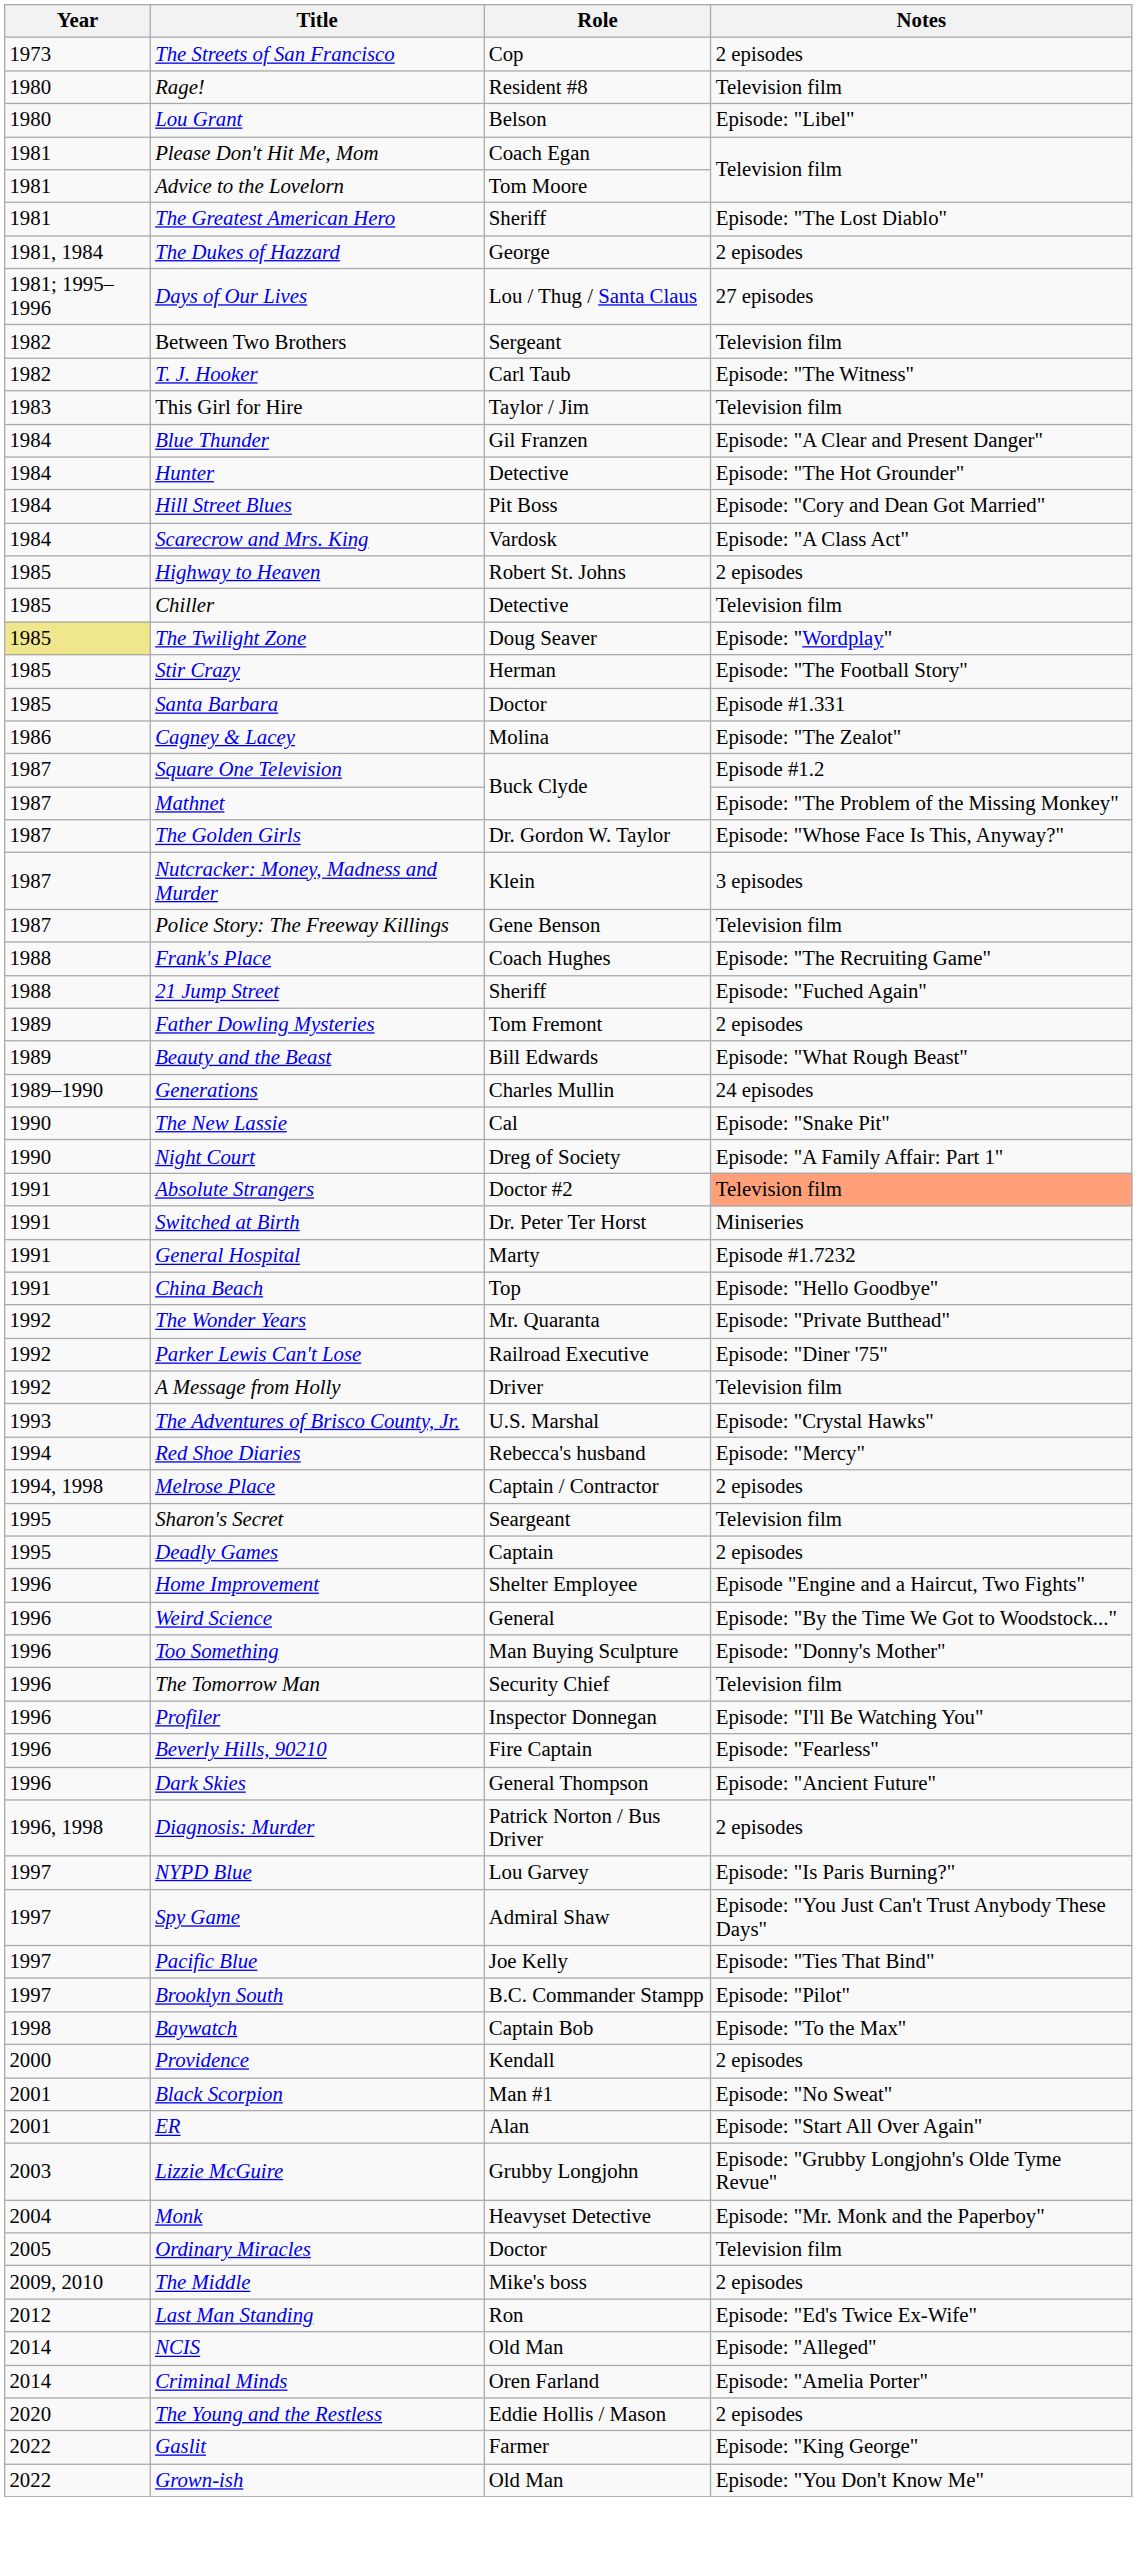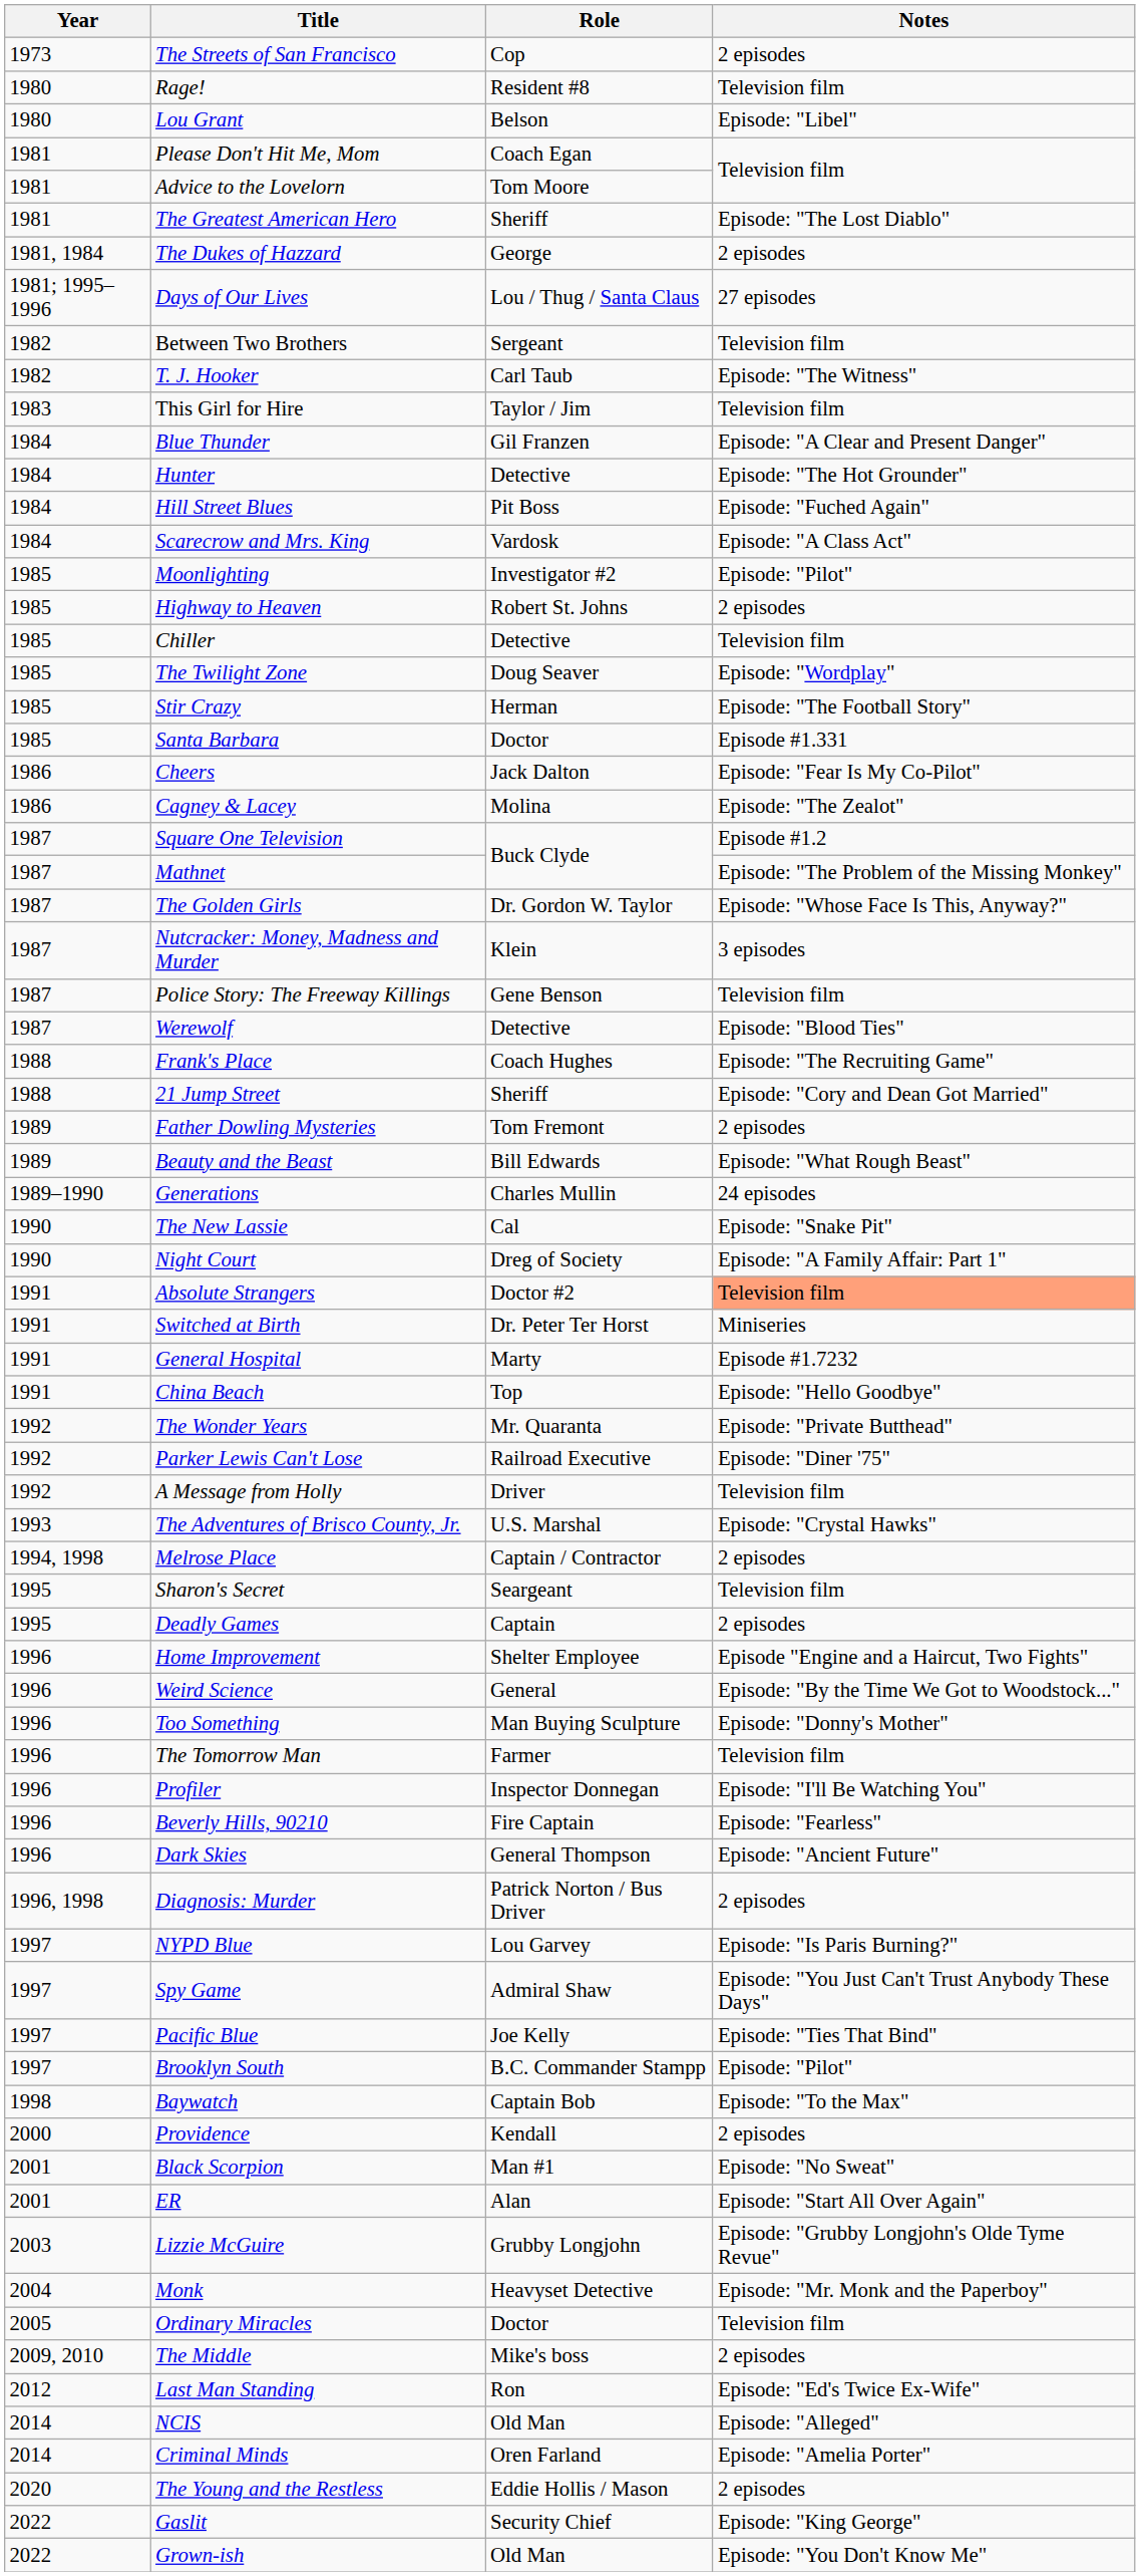 <table class="wikitable sortable">
 <tr>
 <th>Year</th>
 <th>Title</th>
 <th>Role</th>
 <th>Notes</th>
 </tr>
 <tr>
 <td>1973</td>
 <td><em><a href='#'>The Streets of San Francisco</a></em></td>
 <td>Cop</td>
 <td>2 episodes</td>
 </tr>
 <tr>
 <td>1980</td>
 <td><em>Rage!</em></td>
 <td>Resident #8</td>
 <td>Television film</td>
 </tr>
 <tr>
 <td>1980</td>
 <td><a href='#'><em>Lou Grant</em></a></td>
 <td>Belson</td>
 <td>Episode: "Libel"</td>
 </tr>
 <tr>
 <td>1981</td>
 <td><em>Please Don't Hit Me, Mom</em></td>
 <td>Coach Egan</td>
 <td rowspan="2">Television film</td>
 </tr>
 <tr>
 <td>1981</td>
 <td><em>Advice to the Lovelorn</em></td>
 <td>Tom Moore</td>
 </tr>
 <tr>
 <td>1981</td>
 <td><em><a href='#'>The Greatest American Hero</a></em></td>
 <td>Sheriff</td>
 <td>Episode: "The Lost Diablo"</td>
 </tr>
 <tr>
 <td>1981, 1984</td>
 <td><em><a href='#'>The Dukes of Hazzard</a></em></td>
 <td>George</td>
 <td>2 episodes</td>
 </tr>
 <tr>
 <td>1981; 1995–1996</td>
 <td><em><a href='#'>Days of Our Lives</a></em></td>
 <td>Lou / Thug / <a href='#'>Santa Claus</a></td>
 <td>27 episodes</td>
 </tr>
 <tr>
 <td>1982</td>
 <td>Between Two Brothers</td>
 <td>Sergeant</td>
 <td>Television film</td>
 </tr>
 <tr>
 <td>1982</td>
 <td><em><a href='#'>T. J. Hooker</a></em></td>
 <td>Carl Taub</td>
 <td>Episode: "The Witness"</td>
 </tr>
 <tr>
 <td>1983</td>
 <td>This Girl for Hire</td>
 <td>Taylor / Jim</td>
 <td>Television film</td>
 </tr>
 <tr>
 <td>1984</td>
 <td><a href='#'><em>Blue Thunder</em></a></td>
 <td>Gil Franzen</td>
 <td>Episode: "A Clear and Present Danger"</td>
 </tr>
 <tr>
 <td>1984</td>
 <td><a href='#'><em>Hunter</em></a></td>
 <td>Detective</td>
 <td>Episode: "The Hot Grounder"</td>
 </tr>
 <tr>
 <td>1984</td>
 <td><em><a href='#'>Hill Street Blues</a></em></td>
 <td>Pit Boss</td>
-<td>Episode: "Cory and Dean Got Married"</td>
+<td>Episode: "Fuched Again"</td>
 </tr>
 <tr>
 <td>1984</td>
 <td><em><a href='#'>Scarecrow and Mrs. King</a></em></td>
 <td>Vardosk</td>
 <td>Episode: "A Class Act"</td>
+</tr>
+<tr>
+<td>1985</td>
+<td><a href='#'><em>Moonlighting</em></a></td>
+<td>Investigator #2</td>
+<td>Episode: "Pilot"</td>
 </tr>
 <tr>
 <td>1985</td>
 <td><em><a href='#'>Highway to Heaven</a></em></td>
 <td>Robert St. Johns</td>
 <td>2 episodes</td>
 </tr>
 <tr>
 <td>1985</td>
 <td><em>Chiller</em></td>
 <td>Detective</td>
 <td>Television film</td>
 </tr>
 <tr>
-<td style="background: khaki;">1985</td>
+<td>1985</td>
 <td><a href='#'><em>The Twilight Zone</em></a></td>
 <td>Doug Seaver</td>
 <td>Episode: "<a href='#'>Wordplay</a>"</td>
 </tr>
 <tr>
 <td>1985</td>
 <td><a href='#'><em>Stir Crazy</em></a></td>
 <td>Herman</td>
 <td>Episode: "The Football Story"</td>
 </tr>
 <tr>
 <td>1985</td>
 <td><a href='#'><em>Santa Barbara</em></a></td>
 <td>Doctor</td>
 <td>Episode #1.331</td>
+</tr>
+<tr>
+<td>1986</td>
+<td><em><a href='#'>Cheers</a></em></td>
+<td>Jack Dalton</td>
+<td>Episode: "Fear Is My Co-Pilot"</td>
 </tr>
 <tr>
 <td>1986</td>
 <td><em><a href='#'>Cagney & Lacey</a></em></td>
 <td>Molina</td>
 <td>Episode: "The Zealot"</td>
 </tr>
 <tr>
 <td>1987</td>
 <td><em><a href='#'>Square One Television</a></em></td>
 <td rowspan="2">Buck Clyde</td>
 <td>Episode #1.2</td>
 </tr>
 <tr>
 <td>1987</td>
 <td><em><a href='#'>Mathnet</a></em></td>
 <td>Episode: "The Problem of the Missing Monkey"</td>
 </tr>
 <tr>
 <td>1987</td>
 <td><em><a href='#'>The Golden Girls</a></em></td>
 <td>Dr. Gordon W. Taylor</td>
 <td>Episode: "Whose Face Is This, Anyway?"</td>
 </tr>
 <tr>
 <td>1987</td>
 <td><em><a href='#'>Nutcracker: Money, Madness and Murder</a></em></td>
 <td>Klein</td>
 <td>3 episodes</td>
 </tr>
 <tr>
 <td>1987</td>
 <td><em>Police Story: The Freeway Killings</em></td>
 <td>Gene Benson</td>
 <td>Television film</td>
 </tr>
 <tr>
+<td>1987</td>
+<td><a href='#'><em>Werewolf</em></a></td>
+<td>Detective</td>
+<td>Episode: "Blood Ties"</td>
+</tr>
+<tr>
 <td>1988</td>
 <td><em><a href='#'>Frank's Place</a></em></td>
 <td>Coach Hughes</td>
 <td>Episode: "The Recruiting Game"</td>
 </tr>
 <tr>
 <td>1988</td>
 <td><em><a href='#'>21 Jump Street</a></em></td>
 <td>Sheriff</td>
-<td>Episode: "Fuched Again"</td>
+<td>Episode: "Cory and Dean Got Married"</td>
 </tr>
 <tr>
 <td>1989</td>
 <td><em><a href='#'>Father Dowling Mysteries</a></em></td>
 <td>Tom Fremont</td>
 <td>2 episodes</td>
 </tr>
 <tr>
 <td>1989</td>
 <td><a href='#'><em>Beauty and the Beast</em></a></td>
 <td>Bill Edwards</td>
 <td>Episode: "What Rough Beast"</td>
 </tr>
 <tr>
 <td>1989–1990</td>
 <td><a href='#'><em>Generations</em></a></td>
 <td>Charles Mullin</td>
 <td>24 episodes</td>
 </tr>
 <tr>
 <td>1990</td>
 <td><em><a href='#'>The New Lassie</a></em></td>
 <td>Cal</td>
 <td>Episode: "Snake Pit"</td>
 </tr>
 <tr>
 <td>1990</td>
 <td><em><a href='#'>Night Court</a></em></td>
 <td>Dreg of Society</td>
 <td>Episode: "A Family Affair: Part 1"</td>
 </tr>
 <tr>
 <td>1991</td>
 <td><em><a href='#'>Absolute Strangers</a></em></td>
 <td>Doctor #2</td>
 <td style="background: lightsalmon;">Television film</td>
 </tr>
 <tr>
 <td>1991</td>
 <td><a href='#'><em>Switched at Birth</em></a></td>
 <td>Dr. Peter Ter Horst</td>
 <td>Miniseries</td>
 </tr>
 <tr>
 <td>1991</td>
 <td><em><a href='#'>General Hospital</a></em></td>
 <td>Marty</td>
 <td>Episode #1.7232</td>
 </tr>
 <tr>
 <td>1991</td>
 <td><em><a href='#'>China Beach</a></em></td>
 <td>Top</td>
 <td>Episode: "Hello Goodbye"</td>
 </tr>
 <tr>
 <td>1992</td>
 <td><em><a href='#'>The Wonder Years</a></em></td>
 <td>Mr. Quaranta</td>
 <td>Episode: "Private Butthead"</td>
 </tr>
 <tr>
 <td>1992</td>
 <td><em><a href='#'>Parker Lewis Can't Lose</a></em></td>
 <td>Railroad Executive</td>
 <td>Episode: "Diner '75"</td>
 </tr>
 <tr>
 <td>1992</td>
 <td><em>A Message from Holly</em></td>
 <td>Driver</td>
 <td>Television film</td>
 </tr>
 <tr>
 <td>1993</td>
 <td><em><a href='#'>The Adventures of Brisco County, Jr.</a></em></td>
 <td>U.S. Marshal</td>
 <td>Episode: "Crystal Hawks"</td>
 </tr>
 <tr>
-<td>1994</td>
-<td><em><a href='#'>Red Shoe Diaries</a></em></td>
-<td>Rebecca's husband</td>
-<td>Episode: "Mercy"</td>
-</tr>
-<tr>
 <td>1994, 1998</td>
 <td><em><a href='#'>Melrose Place</a></em></td>
 <td>Captain / Contractor</td>
 <td>2 episodes</td>
 </tr>
 <tr>
 <td>1995</td>
 <td><em>Sharon's Secret</em></td>
 <td>Seargeant</td>
 <td>Television film</td>
 </tr>
 <tr>
 <td>1995</td>
 <td><a href='#'><em>Deadly Games</em></a></td>
 <td>Captain</td>
 <td>2 episodes</td>
 </tr>
 <tr>
 <td>1996</td>
 <td><a href='#'><em>Home Improvement</em></a></td>
 <td>Shelter Employee</td>
 <td>Episode "Engine and a Haircut, Two Fights"</td>
 </tr>
 <tr>
 <td>1996</td>
 <td><a href='#'><em>Weird Science</em></a></td>
 <td>General</td>
 <td>Episode: "By the Time We Got to Woodstock..."</td>
 </tr>
 <tr>
 <td>1996</td>
 <td><em><a href='#'>Too Something</a></em></td>
 <td>Man Buying Sculpture</td>
 <td>Episode: "Donny's Mother"</td>
 </tr>
 <tr>
 <td>1996</td>
 <td><em>The Tomorrow Man</em></td>
-<td>Security Chief</td>
+<td>Farmer</td>
 <td>Television film</td>
 </tr>
 <tr>
 <td>1996</td>
 <td><a href='#'><em>Profiler</em></a></td>
 <td>Inspector Donnegan</td>
 <td>Episode: "I'll Be Watching You"</td>
 </tr>
 <tr>
 <td>1996</td>
 <td><em><a href='#'>Beverly Hills, 90210</a></em></td>
 <td>Fire Captain</td>
 <td>Episode: "Fearless"</td>
 </tr>
 <tr>
 <td>1996</td>
 <td><em><a href='#'>Dark Skies</a></em></td>
 <td>General Thompson</td>
 <td>Episode: "Ancient Future"</td>
 </tr>
 <tr>
 <td>1996, 1998</td>
 <td><em><a href='#'>Diagnosis: Murder</a></em></td>
 <td>Patrick Norton / Bus Driver</td>
 <td>2 episodes</td>
 </tr>
 <tr>
 <td>1997</td>
 <td><em><a href='#'>NYPD Blue</a></em></td>
 <td>Lou Garvey</td>
 <td>Episode: "Is Paris Burning?"</td>
 </tr>
 <tr>
 <td>1997</td>
 <td><a href='#'><em>Spy Game</em></a></td>
 <td>Admiral Shaw</td>
 <td>Episode: "You Just Can't Trust Anybody These Days"</td>
 </tr>
 <tr>
 <td>1997</td>
 <td><a href='#'><em>Pacific Blue</em></a></td>
 <td>Joe Kelly</td>
 <td>Episode: "Ties That Bind"</td>
 </tr>
 <tr>
 <td>1997</td>
 <td><em><a href='#'>Brooklyn South</a></em></td>
 <td>B.C. Commander Stampp</td>
 <td>Episode: "Pilot"</td>
 </tr>
 <tr>
 <td>1998</td>
 <td><em><a href='#'>Baywatch</a></em></td>
 <td>Captain Bob</td>
 <td>Episode: "To the Max"</td>
 </tr>
 <tr>
 <td>2000</td>
 <td><a href='#'><em>Providence</em></a></td>
 <td>Kendall</td>
 <td>2 episodes</td>
 </tr>
 <tr>
 <td>2001</td>
 <td><a href='#'><em>Black Scorpion</em></a></td>
 <td>Man #1</td>
 <td>Episode: "No Sweat"</td>
 </tr>
 <tr>
 <td>2001</td>
 <td><a href='#'><em>ER</em></a></td>
 <td>Alan</td>
 <td>Episode: "Start All Over Again"</td>
 </tr>
 <tr>
 <td>2003</td>
 <td><em><a href='#'>Lizzie McGuire</a></em></td>
 <td>Grubby Longjohn</td>
 <td>Episode: "Grubby Longjohn's Olde Tyme Revue"</td>
 </tr>
 <tr>
 <td>2004</td>
 <td><a href='#'><em>Monk</em></a></td>
 <td>Heavyset Detective</td>
 <td>Episode: "Mr. Monk and the Paperboy"</td>
 </tr>
 <tr>
 <td>2005</td>
 <td><em><a href='#'>Ordinary Miracles</a></em></td>
 <td>Doctor</td>
 <td>Television film</td>
 </tr>
 <tr>
 <td>2009, 2010</td>
 <td><a href='#'><em>The Middle</em></a></td>
 <td>Mike's boss</td>
 <td>2 episodes</td>
 </tr>
 <tr>
 <td>2012</td>
 <td><a href='#'><em>Last Man Standing</em></a></td>
 <td>Ron</td>
 <td>Episode: "Ed's Twice Ex-Wife"</td>
 </tr>
 <tr>
 <td>2014</td>
 <td><a href='#'><em>NCIS</em></a></td>
 <td>Old Man</td>
 <td>Episode: "Alleged"</td>
 </tr>
 <tr>
 <td>2014</td>
 <td><em><a href='#'>Criminal Minds</a></em></td>
 <td>Oren Farland</td>
 <td>Episode: "Amelia Porter"</td>
 </tr>
 <tr>
 <td>2020</td>
 <td><em><a href='#'>The Young and the Restless</a></em></td>
 <td>Eddie Hollis / Mason</td>
 <td>2 episodes</td>
 </tr>
 <tr>
 <td>2022</td>
 <td><a href='#'><em>Gaslit</em></a></td>
-<td>Farmer</td>
+<td>Security Chief</td>
 <td>Episode: "King George"</td>
 </tr>
 <tr>
 <td>2022</td>
 <td><em><a href='#'>Grown-ish</a></em></td>
 <td>Old Man</td>
 <td>Episode: "You Don't Know Me"</td>
 </tr>
 </table>
